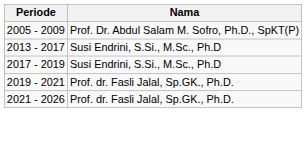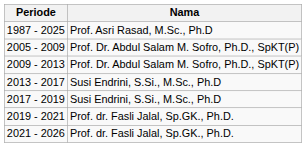 <table class="wikitable">
 <tr>
 <th>Periode</th>
 <th>Nama</th>
 </tr>
 <tr>
+<td>1987 - 2025</td>
+<td>Prof. Asri Rasad, M.Sc., Ph.D</td>
+</tr>
+<tr>
 <td>2005 - 2009</td>
+<td>Prof. Dr. Abdul Salam M. Sofro, Ph.D., SpKT(P)</td>
+</tr>
+<tr>
+<td>2009 - 2013</td>
 <td>Prof. Dr. Abdul Salam M. Sofro, Ph.D., SpKT(P)</td>
 </tr>
 <tr>
 <td>2013 - 2017</td>
 <td>Susi Endrini, S.Si., M.Sc., Ph.D</td>
 </tr>
 <tr>
 <td>2017 - 2019</td>
 <td>Susi Endrini, S.Si., M.Sc., Ph.D</td>
 </tr>
 <tr>
 <td>2019 - 2021</td>
 <td>Prof. dr. Fasli Jalal, Sp.GK., Ph.D.</td>
 </tr>
 <tr>
 <td>2021 - 2026</td>
 <td>Prof. dr. Fasli Jalal, Sp.GK., Ph.D.</td>
 </tr>
 </table>
